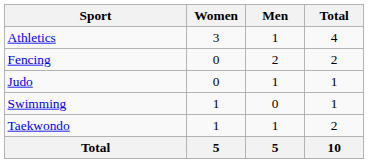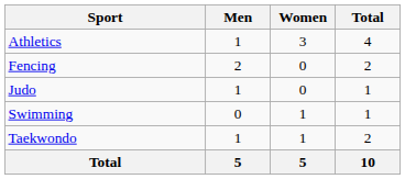 <table class="wikitable" style="text-align:center; font-size: 95%">
 <tr>
 <th width=200>Sport</th>
+<th width=60>Men</th>
 <th width=60>Women</th>
-<th width=60>Men</th>
 <th width=60>Total</th>
 </tr>
 <tr>
 <td align=left><a href='#'>Athletics</a></td>
+<td>1</td>
 <td>3</td>
-<td>1</td>
 <td>4</td>
 </tr>
 <tr>
 <td align=left><a href='#'>Fencing</a></td>
+<td>2</td>
 <td>0</td>
-<td>2</td>
 <td>2</td>
 </tr>
 <tr>
 <td align=left><a href='#'>Judo</a></td>
+<td>1</td>
 <td>0</td>
-<td>1</td>
 <td>1</td>
 </tr>
 <tr>
 <td align=left><a href='#'>Swimming</a></td>
+<td>0</td>
 <td>1</td>
-<td>0</td>
 <td>1</td>
 </tr>
 <tr>
 <td align=left><a href='#'>Taekwondo</a></td>
 <td>1</td>
 <td>1</td>
 <td>2</td>
 </tr>
 <tr>
 <th align=left>Total</th>
 <th>5</th>
 <th>5</th>
 <th>10</th>
 </tr>
 </table>
